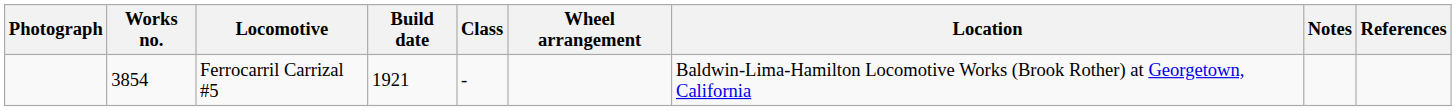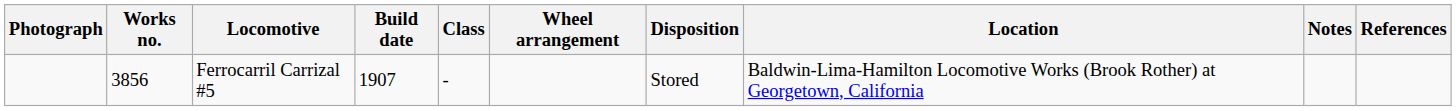 <table class="wikitable">
 <tr>
 <th>Photograph</th>
 <th>Works no.</th>
 <th>Locomotive</th>
 <th>Build date</th>
 <th>Class</th>
 <th>Wheel arrangement</th>
+<th>Disposition</th>
 <th>Location</th>
 <th>Notes</th>
 <th>References</th>
 </tr>
 <tr>
 <td></td>
-<td>3854</td>
+<td>3856</td>
 <td>Ferrocarril Carrizal #5</td>
-<td>1921</td>
+<td>1907</td>
 <td>-</td>
 <td></td>
+<td>Stored</td>
 <td>Baldwin-Lima-Hamilton Locomotive Works (Brook Rother) at <a href='#'>Georgetown, California</a></td>
 <td></td>
 <td></td>
 </tr>
 </table>
